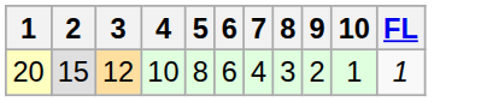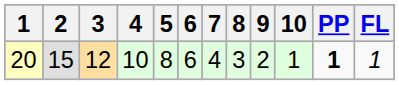 <table class="wikitable" style="font-size: 85%;">
 <tr>
 <th>1</th>
 <th>2</th>
 <th>3</th>
 <th>4</th>
 <th>5</th>
 <th>6</th>
 <th>7</th>
 <th>8</th>
 <th>9</th>
 <th>10</th>
+<th><a href='#'>PP</a></th>
 <th><a href='#'>FL</a></th>
 </tr>
 <tr align="center">
 <td style="background:#FFFFBF;">20</td>
 <td style="background:#DFDFDF;">15</td>
 <td style="background:#FFDF9F;">12</td>
 <td style="background:#DFFFDF;">10</td>
 <td style="background:#DFFFDF;">8</td>
 <td style="background:#DFFFDF;">6</td>
 <td style="background:#DFFFDF;">4</td>
 <td style="background:#DFFFDF;">3</td>
 <td style="background:#DFFFDF;">2</td>
 <td style="background:#DFFFDF;">1</td>
+<td><strong>1</strong></td>
 <td><em>1</em></td>
 </tr>
 </table>
